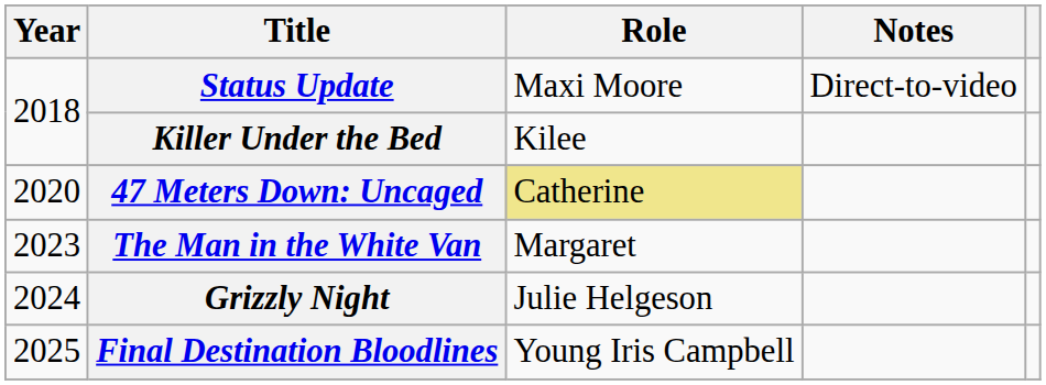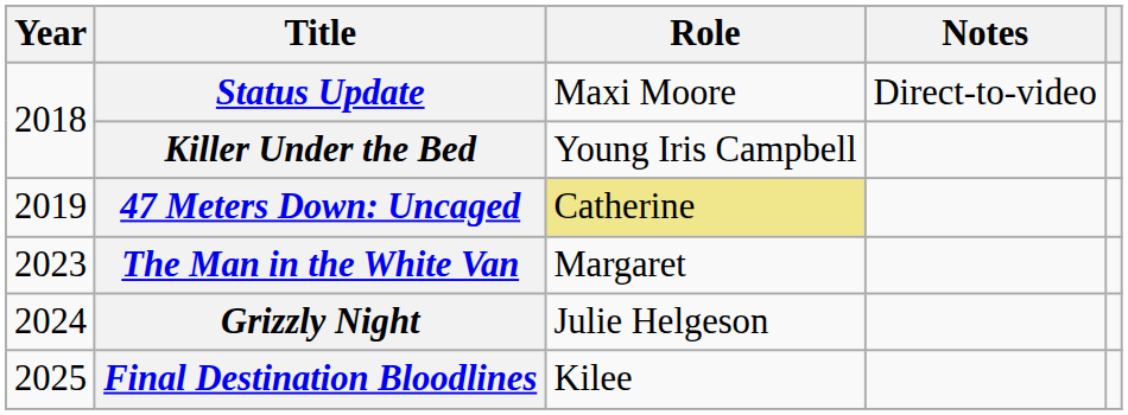 <table class="wikitable plainrowheaders sortable">
 <tr>
 <th scope="col">Year</th>
 <th scope="col">Title</th>
 <th scope="col">Role</th>
 <th scope="col" class="unsortable">Notes</th>
 <th scope="col" class="unsortable"></th>
 </tr>
 <tr>
 <td rowspan="2">2018</td>
 <th scope="row"><em><a href='#'>Status Update</a></em></th>
 <td>Maxi Moore</td>
 <td>Direct-to-video</td>
 <td style="text-align:center;"></td>
 </tr>
 <tr>
 <th scope="row"><em>Killer Under the Bed</em></th>
-<td>Kilee</td>
+<td>Young Iris Campbell</td>
 <td></td>
 <td style="text-align:center;"></td>
 </tr>
 <tr>
-<td>2020</td>
+<td>2019</td>
 <th scope="row"><em><a href='#'>47 Meters Down: Uncaged</a></em></th>
 <td style="background: khaki;">Catherine</td>
 <td></td>
 <td style="text-align:center;"></td>
 </tr>
 <tr>
 <td>2023</td>
 <th scope="row"><em><a href='#'>The Man in the White Van</a></em></th>
 <td>Margaret</td>
 <td></td>
 <td style="text-align:center;"></td>
 </tr>
 <tr>
 <td>2024</td>
 <th scope="row"><em>Grizzly Night</em></th>
 <td>Julie Helgeson</td>
 <td></td>
 <td style="text-align:center;"></td>
 </tr>
 <tr>
 <td>2025</td>
 <th scope="row"><em><a href='#'>Final Destination Bloodlines</a></em></th>
-<td>Young Iris Campbell</td>
+<td>Kilee</td>
 <td></td>
 <td style="text-align:center;"></td>
 </tr>
 </table>
